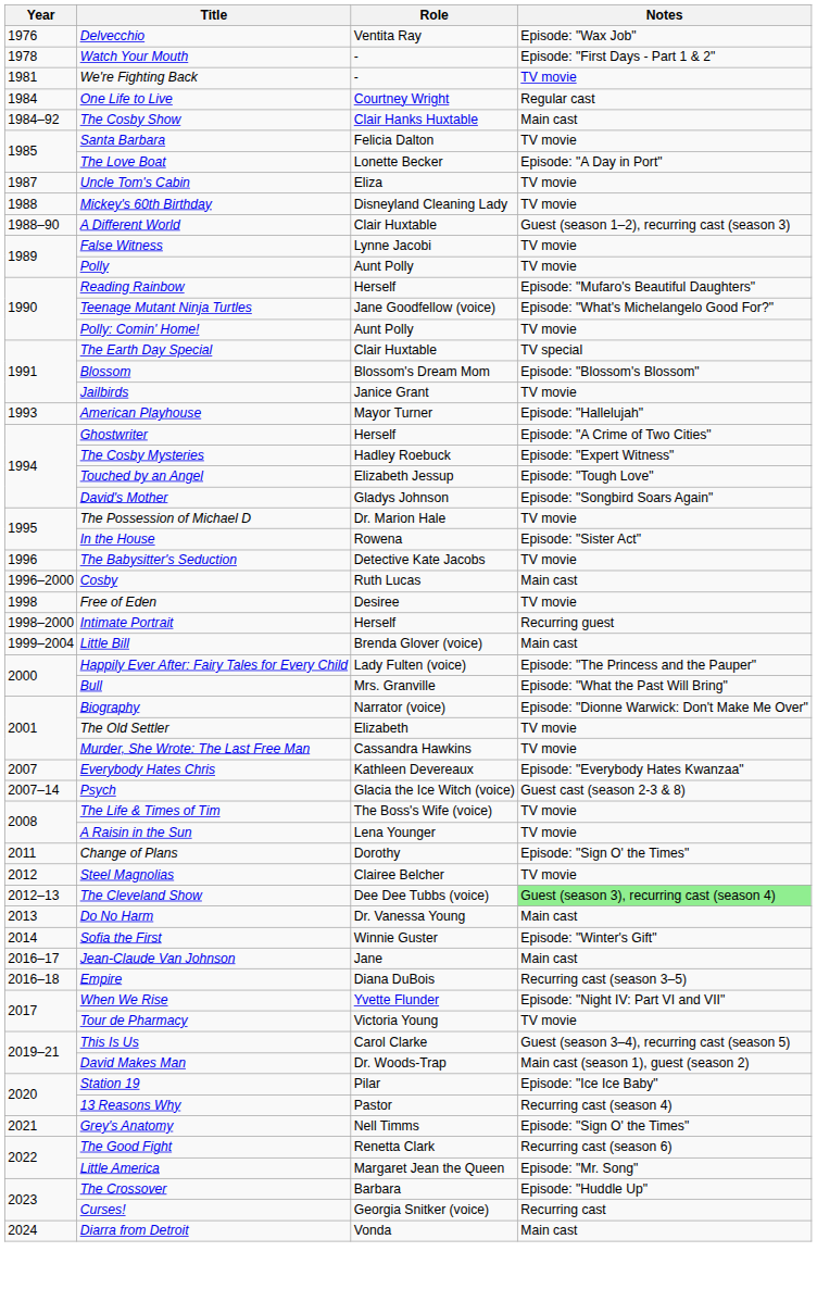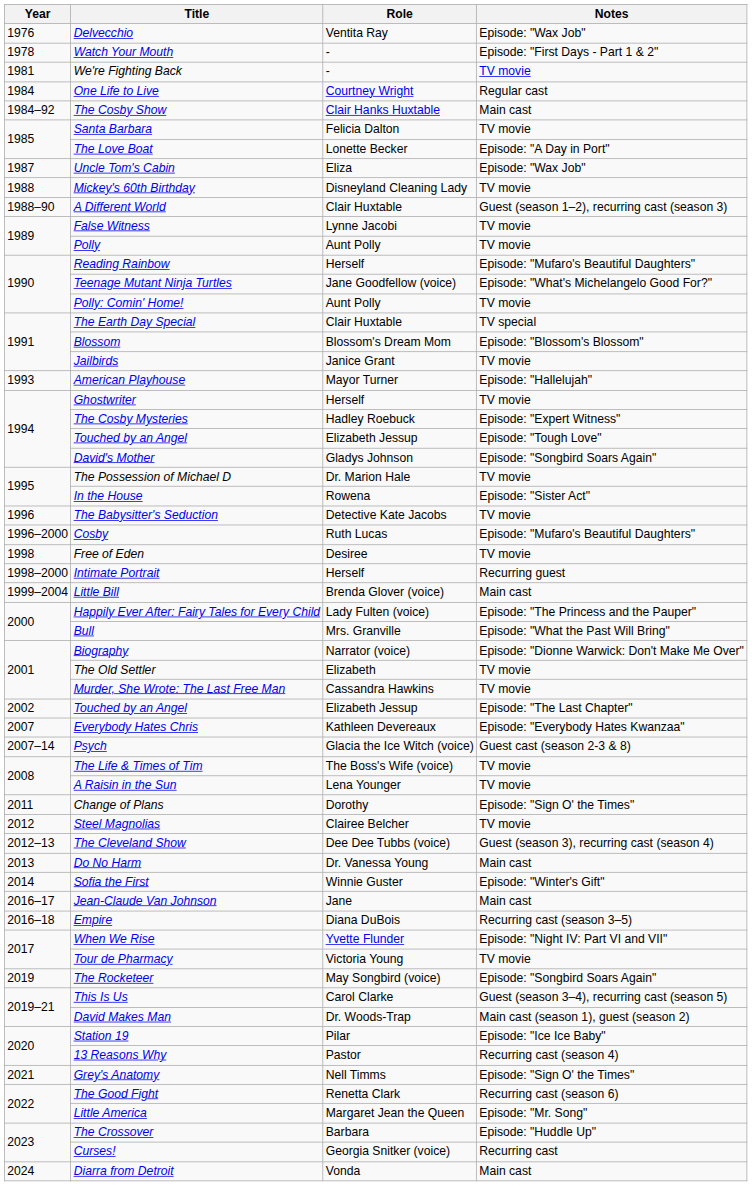 <table class="wikitable sortable unsortable">
 <tr>
 <th>Year</th>
 <th>Title</th>
 <th>Role</th>
 <th>Notes</th>
 </tr>
 <tr>
 <td>1976</td>
 <td><em><a href='#'>Delvecchio</a></em></td>
 <td>Ventita Ray</td>
 <td>Episode: "Wax Job"</td>
 </tr>
 <tr>
 <td>1978</td>
 <td><em><a href='#'>Watch Your Mouth</a></em></td>
 <td>-</td>
 <td>Episode: "First Days - Part 1 & 2"</td>
 </tr>
 <tr>
 <td>1981</td>
 <td><em>We're Fighting Back</em></td>
 <td>-</td>
 <td><a href='#'>TV movie</a></td>
 </tr>
 <tr>
 <td>1984</td>
 <td><em><a href='#'>One Life to Live</a></em></td>
 <td><a href='#'>Courtney Wright</a></td>
 <td>Regular cast</td>
 </tr>
 <tr>
 <td>1984–92</td>
 <td><em><a href='#'>The Cosby Show</a></em></td>
 <td><a href='#'>Clair Hanks Huxtable</a></td>
 <td>Main cast</td>
 </tr>
 <tr>
 <td rowspan="2">1985</td>
 <td><em><a href='#'>Santa Barbara</a></em></td>
 <td>Felicia Dalton</td>
 <td>TV movie</td>
 </tr>
 <tr>
 <td><em><a href='#'>The Love Boat</a></em></td>
 <td>Lonette Becker</td>
 <td>Episode: "A Day in Port"</td>
 </tr>
 <tr>
 <td>1987</td>
 <td><em><a href='#'>Uncle Tom's Cabin</a></em></td>
 <td>Eliza</td>
-<td>TV movie</td>
+<td>Episode: "Wax Job"</td>
 </tr>
 <tr>
 <td>1988</td>
 <td><em><a href='#'>Mickey's 60th Birthday</a></em></td>
 <td>Disneyland Cleaning Lady</td>
 <td>TV movie</td>
 </tr>
 <tr>
 <td>1988–90</td>
 <td><em><a href='#'>A Different World</a></em></td>
 <td>Clair Huxtable</td>
 <td>Guest (season 1–2), recurring cast (season 3)</td>
 </tr>
 <tr>
 <td rowspan="2">1989</td>
 <td><em><a href='#'>False Witness</a></em></td>
 <td>Lynne Jacobi</td>
 <td>TV movie</td>
 </tr>
 <tr>
 <td><em><a href='#'>Polly</a></em></td>
 <td>Aunt Polly</td>
 <td>TV movie</td>
 </tr>
 <tr>
 <td rowspan="3">1990</td>
 <td><em><a href='#'>Reading Rainbow</a></em></td>
 <td>Herself</td>
 <td>Episode: "Mufaro's Beautiful Daughters"</td>
 </tr>
 <tr>
 <td><em><a href='#'>Teenage Mutant Ninja Turtles</a></em></td>
 <td>Jane Goodfellow (voice)</td>
 <td>Episode: "What's Michelangelo Good For?"</td>
 </tr>
 <tr>
 <td><em><a href='#'>Polly: Comin' Home!</a></em></td>
 <td>Aunt Polly</td>
 <td>TV movie</td>
 </tr>
 <tr>
 <td rowspan="3">1991</td>
 <td><em><a href='#'>The Earth Day Special</a></em></td>
 <td>Clair Huxtable</td>
 <td>TV special</td>
 </tr>
 <tr>
 <td><em><a href='#'>Blossom</a></em></td>
 <td>Blossom's Dream Mom</td>
 <td>Episode: "Blossom's Blossom"</td>
 </tr>
 <tr>
 <td><em><a href='#'>Jailbirds</a></em></td>
 <td>Janice Grant</td>
 <td>TV movie</td>
 </tr>
 <tr>
 <td>1993</td>
 <td><em><a href='#'>American Playhouse</a></em></td>
 <td>Mayor Turner</td>
 <td>Episode: "Hallelujah"</td>
 </tr>
 <tr>
 <td rowspan="4">1994</td>
 <td><em><a href='#'>Ghostwriter</a></em></td>
 <td>Herself</td>
-<td>Episode: "A Crime of Two Cities"</td>
+<td>TV movie</td>
 </tr>
 <tr>
 <td><em><a href='#'>The Cosby Mysteries</a></em></td>
 <td>Hadley Roebuck</td>
 <td>Episode: "Expert Witness"</td>
 </tr>
 <tr>
 <td><em><a href='#'>Touched by an Angel</a></em></td>
 <td>Elizabeth Jessup</td>
 <td>Episode: "Tough Love"</td>
 </tr>
 <tr>
 <td><em><a href='#'>David's Mother</a></em></td>
 <td>Gladys Johnson</td>
 <td>Episode: "Songbird Soars Again"</td>
 </tr>
 <tr>
 <td rowspan="2">1995</td>
 <td><em>The Possession of Michael D</em></td>
 <td>Dr. Marion Hale</td>
 <td>TV movie</td>
 </tr>
 <tr>
 <td><em><a href='#'>In the House</a></em></td>
 <td>Rowena</td>
 <td>Episode: "Sister Act"</td>
 </tr>
 <tr>
 <td>1996</td>
 <td><em><a href='#'>The Babysitter's Seduction</a></em></td>
 <td>Detective Kate Jacobs</td>
 <td>TV movie</td>
 </tr>
 <tr>
 <td>1996–2000</td>
 <td><em><a href='#'>Cosby</a></em></td>
 <td>Ruth Lucas</td>
-<td>Main cast</td>
+<td>Episode: "Mufaro's Beautiful Daughters"</td>
 </tr>
 <tr>
 <td>1998</td>
 <td><em>Free of Eden</em></td>
 <td>Desiree</td>
 <td>TV movie</td>
 </tr>
 <tr>
 <td>1998–2000</td>
 <td><em><a href='#'>Intimate Portrait</a></em></td>
 <td>Herself</td>
 <td>Recurring guest</td>
 </tr>
 <tr>
 <td>1999–2004</td>
 <td><em><a href='#'>Little Bill</a></em></td>
 <td>Brenda Glover (voice)</td>
 <td>Main cast</td>
 </tr>
 <tr>
 <td rowspan="2">2000</td>
 <td><em><a href='#'>Happily Ever After: Fairy Tales for Every Child</a></em></td>
 <td>Lady Fulten (voice)</td>
 <td>Episode: "The Princess and the Pauper"</td>
 </tr>
 <tr>
 <td><em><a href='#'>Bull</a></em></td>
 <td>Mrs. Granville</td>
 <td>Episode: "What the Past Will Bring"</td>
 </tr>
 <tr>
 <td rowspan="3">2001</td>
 <td><em><a href='#'>Biography</a></em></td>
 <td>Narrator (voice)</td>
 <td>Episode: "Dionne Warwick: Don't Make Me Over"</td>
 </tr>
 <tr>
 <td><em>The Old Settler</em></td>
 <td>Elizabeth</td>
 <td>TV movie</td>
 </tr>
 <tr>
 <td><em><a href='#'>Murder, She Wrote: The Last Free Man</a></em></td>
 <td>Cassandra Hawkins</td>
 <td>TV movie</td>
 </tr>
 <tr>
+<td>2002</td>
+<td><em><a href='#'>Touched by an Angel</a></em></td>
+<td>Elizabeth Jessup</td>
+<td>Episode: "The Last Chapter"</td>
+</tr>
+<tr>
 <td>2007</td>
 <td><em><a href='#'>Everybody Hates Chris</a></em></td>
 <td>Kathleen Devereaux</td>
 <td>Episode: "Everybody Hates Kwanzaa"</td>
 </tr>
 <tr>
 <td>2007–14</td>
 <td><em><a href='#'>Psych</a></em></td>
 <td>Glacia the Ice Witch (voice)</td>
 <td>Guest cast (season 2-3 & 8)</td>
 </tr>
 <tr>
 <td rowspan="2">2008</td>
 <td><em><a href='#'>The Life & Times of Tim</a></em></td>
 <td>The Boss's Wife (voice)</td>
 <td>TV movie</td>
 </tr>
 <tr>
 <td><em><a href='#'>A Raisin in the Sun</a></em></td>
 <td>Lena Younger</td>
 <td>TV movie</td>
 </tr>
 <tr>
 <td>2011</td>
 <td><em>Change of Plans</em></td>
 <td>Dorothy</td>
 <td>Episode: "Sign O' the Times"</td>
 </tr>
 <tr>
 <td>2012</td>
 <td><em><a href='#'>Steel Magnolias</a></em></td>
 <td>Clairee Belcher</td>
 <td>TV movie</td>
 </tr>
 <tr>
 <td>2012–13</td>
 <td><em><a href='#'>The Cleveland Show</a></em></td>
 <td>Dee Dee Tubbs (voice)</td>
-<td style="background: lightgreen;">Guest (season 3), recurring cast (season 4)</td>
+<td>Guest (season 3), recurring cast (season 4)</td>
 </tr>
 <tr>
 <td>2013</td>
 <td><em><a href='#'>Do No Harm</a></em></td>
 <td>Dr. Vanessa Young</td>
 <td>Main cast</td>
 </tr>
 <tr>
 <td>2014</td>
 <td><em><a href='#'>Sofia the First</a></em></td>
 <td>Winnie Guster</td>
 <td>Episode: "Winter's Gift"</td>
 </tr>
 <tr>
 <td>2016–17</td>
 <td><em><a href='#'>Jean-Claude Van Johnson</a></em></td>
 <td>Jane</td>
 <td>Main cast</td>
 </tr>
 <tr>
 <td>2016–18</td>
 <td><em><a href='#'>Empire</a></em></td>
 <td>Diana DuBois</td>
 <td>Recurring cast (season 3–5)</td>
 </tr>
 <tr>
 <td rowspan="2">2017</td>
 <td><em><a href='#'>When We Rise</a></em></td>
 <td><a href='#'>Yvette Flunder</a></td>
 <td>Episode: "Night IV: Part VI and VII"</td>
 </tr>
 <tr>
 <td><em><a href='#'>Tour de Pharmacy</a></em></td>
 <td>Victoria Young</td>
 <td>TV movie</td>
+</tr>
+<tr>
+<td>2019</td>
+<td><em><a href='#'>The Rocketeer</a></em></td>
+<td>May Songbird (voice)</td>
+<td>Episode: "Songbird Soars Again"</td>
 </tr>
 <tr>
 <td rowspan="2">2019–21</td>
 <td><em><a href='#'>This Is Us</a></em></td>
 <td>Carol Clarke</td>
 <td>Guest (season 3–4), recurring cast (season 5)</td>
 </tr>
 <tr>
 <td><em><a href='#'>David Makes Man</a></em></td>
 <td>Dr. Woods-Trap</td>
 <td>Main cast (season 1), guest (season 2)</td>
 </tr>
 <tr>
 <td rowspan="2">2020</td>
 <td><em><a href='#'>Station 19</a></em></td>
 <td>Pilar</td>
 <td>Episode: "Ice Ice Baby"</td>
 </tr>
 <tr>
 <td><em><a href='#'>13 Reasons Why</a></em></td>
 <td>Pastor</td>
 <td>Recurring cast (season 4)</td>
 </tr>
 <tr>
 <td>2021</td>
 <td><em><a href='#'>Grey's Anatomy</a></em></td>
 <td>Nell Timms</td>
 <td>Episode: "Sign O' the Times"</td>
 </tr>
 <tr>
 <td rowspan="2">2022</td>
 <td><em><a href='#'>The Good Fight</a></em></td>
 <td>Renetta Clark</td>
 <td>Recurring cast (season 6)</td>
 </tr>
 <tr>
 <td><em><a href='#'>Little America</a></em></td>
 <td>Margaret Jean the Queen</td>
 <td>Episode: "Mr. Song"</td>
 </tr>
 <tr>
 <td rowspan="2">2023</td>
 <td><em><a href='#'>The Crossover</a></em></td>
 <td>Barbara</td>
 <td>Episode: "Huddle Up"</td>
 </tr>
 <tr>
 <td><em><a href='#'>Curses!</a></em></td>
 <td>Georgia Snitker (voice)</td>
 <td>Recurring cast</td>
 </tr>
 <tr>
 <td>2024</td>
 <td><em><a href='#'>Diarra from Detroit</a></em></td>
 <td>Vonda</td>
 <td>Main cast</td>
 </tr>
 </table>
